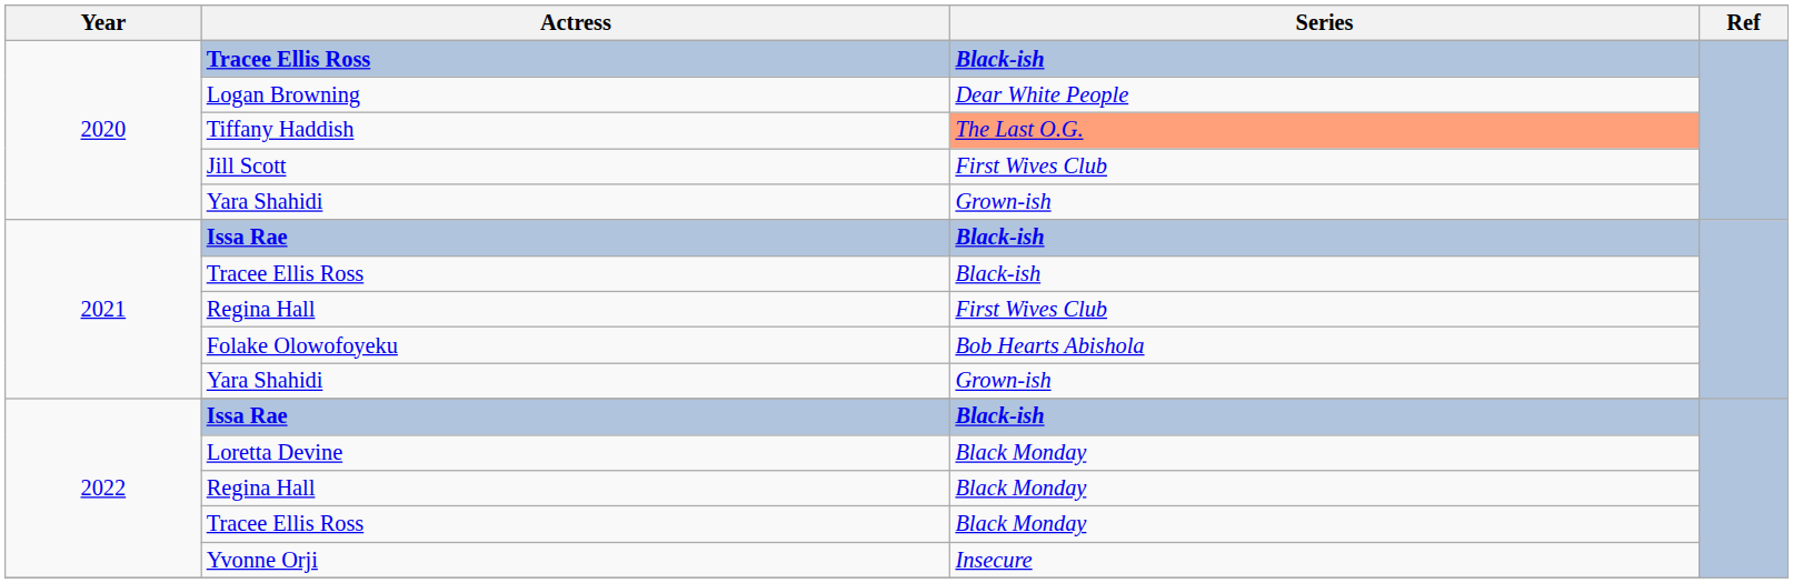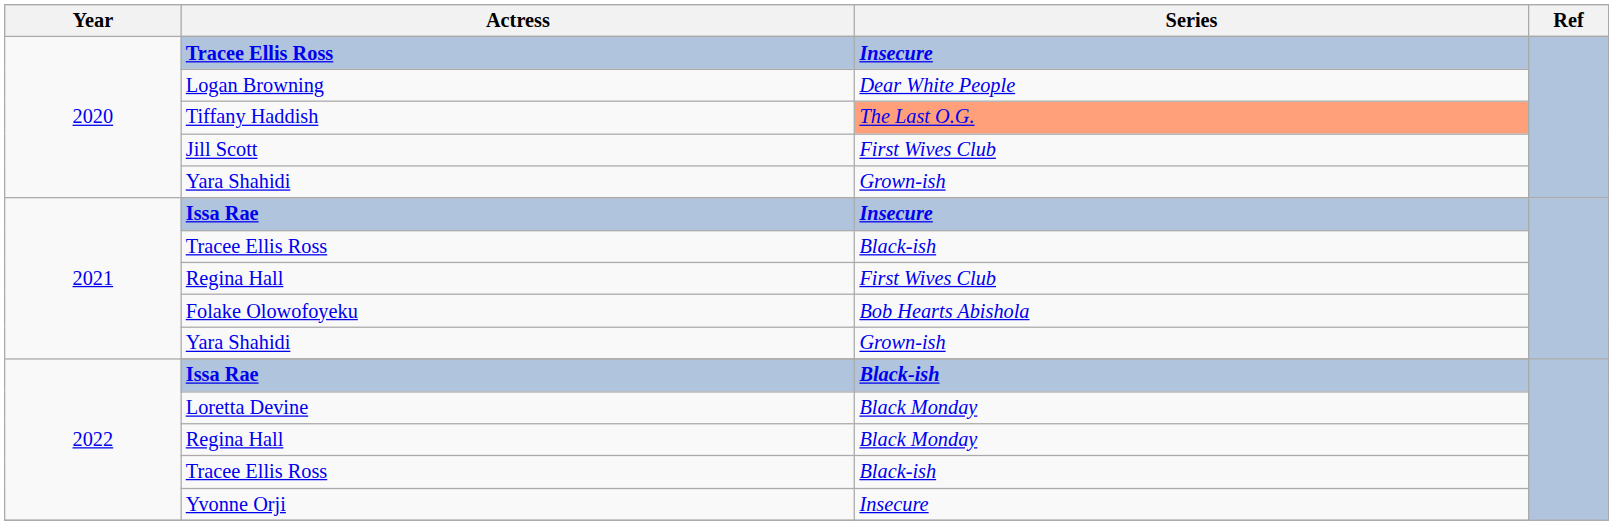 <table class="wikitable" style="width:100%;">
 <tr style="background:#bebebe;">
 <th style="width:11%;">Year</th>
 <th style="width:42%;">Actress</th>
 <th style="width:42%;">Series</th>
 <th style="width:5%;">Ref</th>
 </tr>
 <tr>
 <td rowspan="6" align="center"><a href='#'>2020</a></td>
 </tr>
 <tr style="background:#B0C4DE">
 <td><strong><a href='#'>Tracee Ellis Ross</a></strong></td>
-<td><strong><em><a href='#'>Black-ish</a></em></strong></td>
+<td><strong><em><a href='#'>Insecure</a></em></strong></td>
 <td rowspan="6" align="center"></td>
 </tr>
 <tr>
 <td><a href='#'>Logan Browning</a></td>
 <td><em><a href='#'>Dear White People</a></em></td>
 </tr>
 <tr>
 <td><a href='#'>Tiffany Haddish</a></td>
 <td style="background: lightsalmon;"><em><a href='#'>The Last O.G.</a></em></td>
 </tr>
 <tr>
 <td><a href='#'>Jill Scott</a></td>
 <td><em><a href='#'>First Wives Club</a></em></td>
 </tr>
 <tr>
 <td><a href='#'>Yara Shahidi</a></td>
 <td><em><a href='#'>Grown-ish</a></em></td>
 </tr>
 <tr>
 <td rowspan="6" align="center"><a href='#'>2021</a></td>
 </tr>
 <tr style="background:#B0C4DE">
 <td><strong><a href='#'>Issa Rae</a></strong></td>
-<td><strong><em><a href='#'>Black-ish</a></em></strong></td>
+<td><strong><em><a href='#'>Insecure</a></em></strong></td>
 <td rowspan="6" align="center"></td>
 </tr>
 <tr>
 <td><a href='#'>Tracee Ellis Ross</a></td>
 <td><em><a href='#'>Black-ish</a></em></td>
 </tr>
 <tr>
 <td><a href='#'>Regina Hall</a></td>
 <td><em><a href='#'>First Wives Club</a></em></td>
 </tr>
 <tr>
 <td><a href='#'>Folake Olowofoyeku</a></td>
 <td><em><a href='#'>Bob Hearts Abishola</a></em></td>
 </tr>
 <tr>
 <td><a href='#'>Yara Shahidi</a></td>
 <td><em><a href='#'>Grown-ish</a></em></td>
 </tr>
 <tr>
 <td rowspan="6" align="center"><a href='#'>2022</a></td>
 </tr>
 <tr style="background:#B0C4DE">
 <td><strong><a href='#'>Issa Rae</a></strong></td>
 <td><strong><em><a href='#'>Black-ish</a></em></strong></td>
 <td rowspan="6" align="center"></td>
 </tr>
 <tr>
 <td><a href='#'>Loretta Devine</a></td>
 <td><em><a href='#'>Black Monday</a></em></td>
 </tr>
 <tr>
 <td><a href='#'>Regina Hall</a></td>
 <td><em><a href='#'>Black Monday</a></em></td>
 </tr>
 <tr>
 <td><a href='#'>Tracee Ellis Ross</a></td>
-<td><em><a href='#'>Black Monday</a></em></td>
+<td><em><a href='#'>Black-ish</a></em></td>
 </tr>
 <tr>
 <td><a href='#'>Yvonne Orji</a></td>
 <td><em><a href='#'>Insecure</a></em></td>
 </tr>
 <tr>
 </tr>
 </table>
